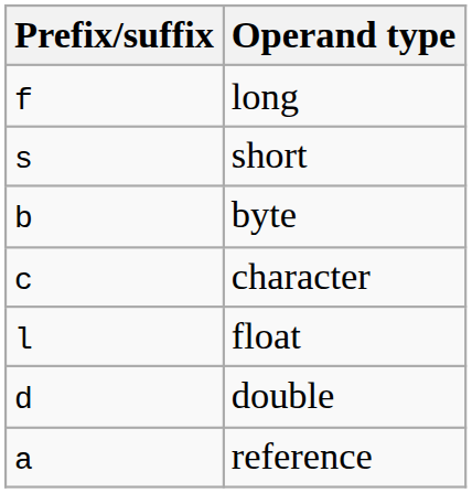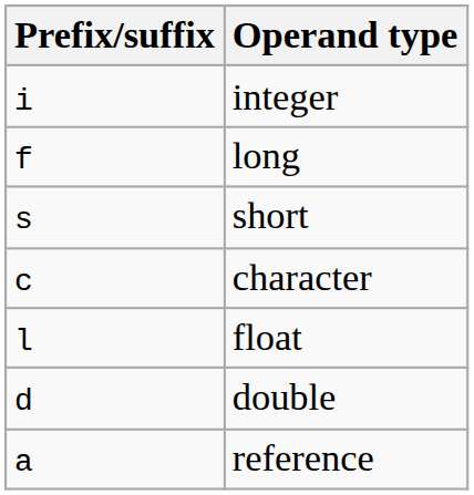 <table class="wikitable">
 <tr>
 <th>Prefix/suffix</th>
 <th>Operand type</th>
+</tr>
+<tr>
+<td><code>i</code></td>
+<td>integer</td>
 </tr>
 <tr>
 <td><code>f</code></td>
 <td>long</td>
 </tr>
 <tr>
 <td><code>s</code></td>
 <td>short</td>
-</tr>
-<tr>
-<td><code>b</code></td>
-<td>byte</td>
 </tr>
 <tr>
 <td><code>c</code></td>
 <td>character</td>
 </tr>
 <tr>
 <td><code>l</code></td>
 <td>float</td>
 </tr>
 <tr>
 <td><code>d</code></td>
 <td>double</td>
 </tr>
 <tr>
 <td><code>a</code></td>
 <td>reference</td>
 </tr>
 </table>
